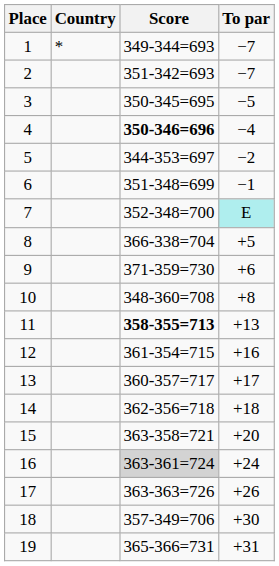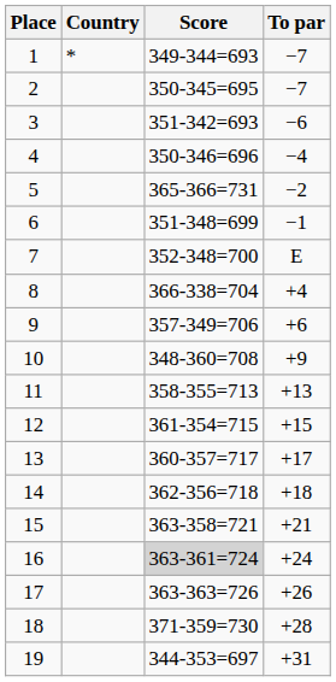 <table class="wikitable" style="font-size:95%;">
 <tr>
 <th>Place</th>
 <th>Country</th>
 <th>Score</th>
 <th>To par</th>
 </tr>
 <tr>
 <td align=center>1</td>
 <td> *</td>
 <td>349-344=693</td>
 <td align="center">−7</td>
 </tr>
 <tr>
 <td align="center">2</td>
 <td></td>
-<td>351-342=693</td>
+<td>350-345=695</td>
 <td align="center">−7</td>
 </tr>
 <tr>
 <td align="center">3</td>
 <td></td>
-<td>350-345=695</td>
-<td align="center">−5</td>
+<td>351-342=693</td>
+<td align="center">−6</td>
 </tr>
 <tr>
 <td align="center">4</td>
 <td></td>
-<td><strong>350-346=696</strong></td>
+<td>350-346=696</td>
 <td align="center">−4</td>
 </tr>
 <tr>
 <td align="center">5</td>
 <td></td>
-<td>344-353=697</td>
+<td>365-366=731</td>
 <td align="center">−2</td>
 </tr>
 <tr>
 <td align="center">6</td>
 <td></td>
 <td>351-348=699</td>
 <td align="center">−1</td>
 </tr>
 <tr>
 <td align="center">7</td>
 <td></td>
 <td>352-348=700</td>
-<td align="center" style="background: paleturquoise;">E</td>
+<td align="center">E</td>
 </tr>
 <tr>
 <td align="center">8</td>
 <td></td>
 <td>366-338=704</td>
-<td align="center">+5</td>
+<td align="center">+4</td>
 </tr>
 <tr>
 <td align="center">9</td>
 <td></td>
-<td>371-359=730</td>
+<td>357-349=706</td>
 <td align="center">+6</td>
 </tr>
 <tr>
 <td align="center">10</td>
 <td></td>
 <td>348-360=708</td>
-<td align="center">+8</td>
+<td align="center">+9</td>
 </tr>
 <tr>
 <td align="center">11</td>
 <td></td>
-<td><strong>358-355=713</strong></td>
+<td>358-355=713</td>
 <td align="center">+13</td>
 </tr>
 <tr>
 <td align="center">12</td>
 <td></td>
 <td>361-354=715</td>
-<td align="center">+16</td>
+<td align="center">+15</td>
 </tr>
 <tr>
 <td align="center">13</td>
 <td></td>
 <td>360-357=717</td>
 <td align="center">+17</td>
 </tr>
 <tr>
 <td align="center">14</td>
 <td></td>
 <td>362-356=718</td>
 <td align="center">+18</td>
 </tr>
 <tr>
 <td align="center">15</td>
 <td></td>
 <td>363-358=721</td>
-<td align="center">+20</td>
+<td align="center">+21</td>
 </tr>
 <tr>
 <td align="center">16</td>
 <td></td>
 <td style="background: lightgrey;">363-361=724</td>
 <td align="center">+24</td>
 </tr>
 <tr>
 <td align="center">17</td>
 <td></td>
 <td>363-363=726</td>
 <td align="center">+26</td>
 </tr>
 <tr>
 <td align="center">18</td>
 <td></td>
-<td>357-349=706</td>
-<td align=center>+30</td>
+<td>371-359=730</td>
+<td align=center>+28</td>
 </tr>
 <tr>
 <td align=center>19</td>
 <td></td>
-<td>365-366=731</td>
+<td>344-353=697</td>
 <td align=center>+31</td>
 </tr>
 </table>
